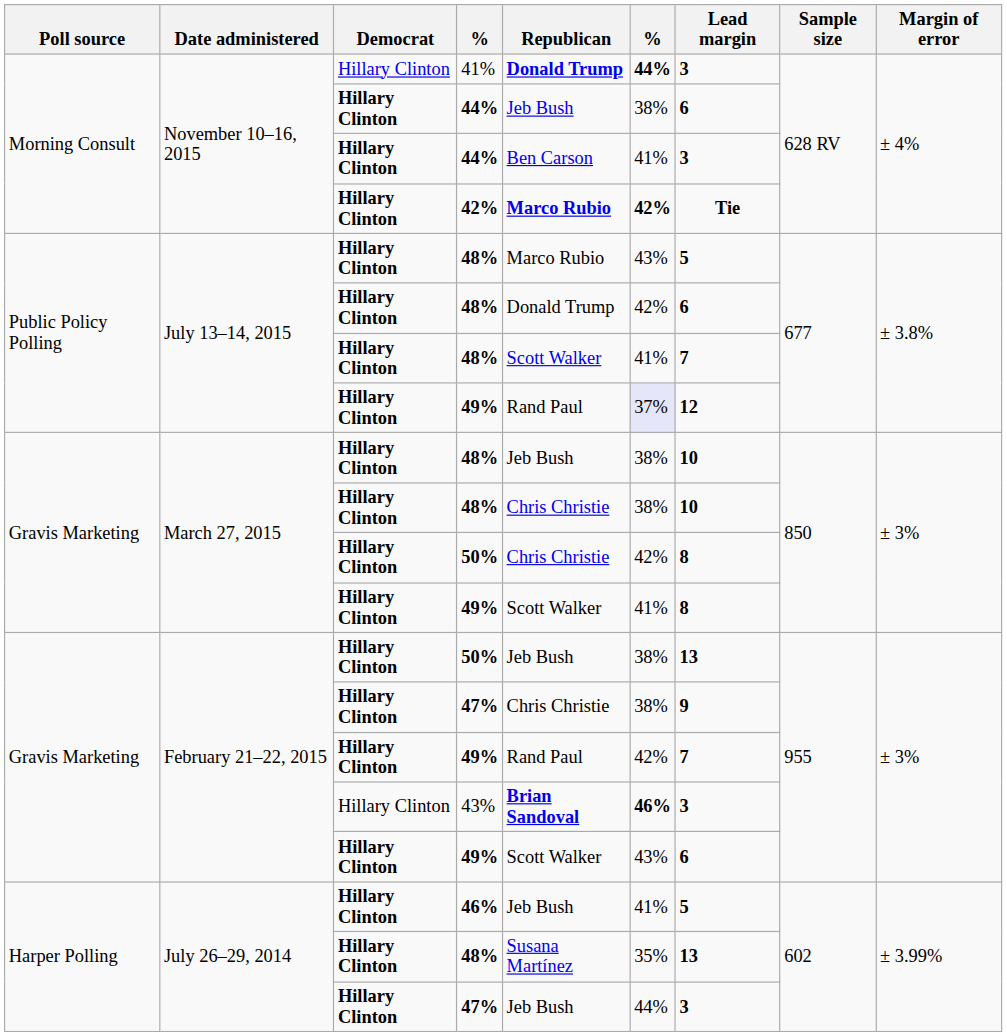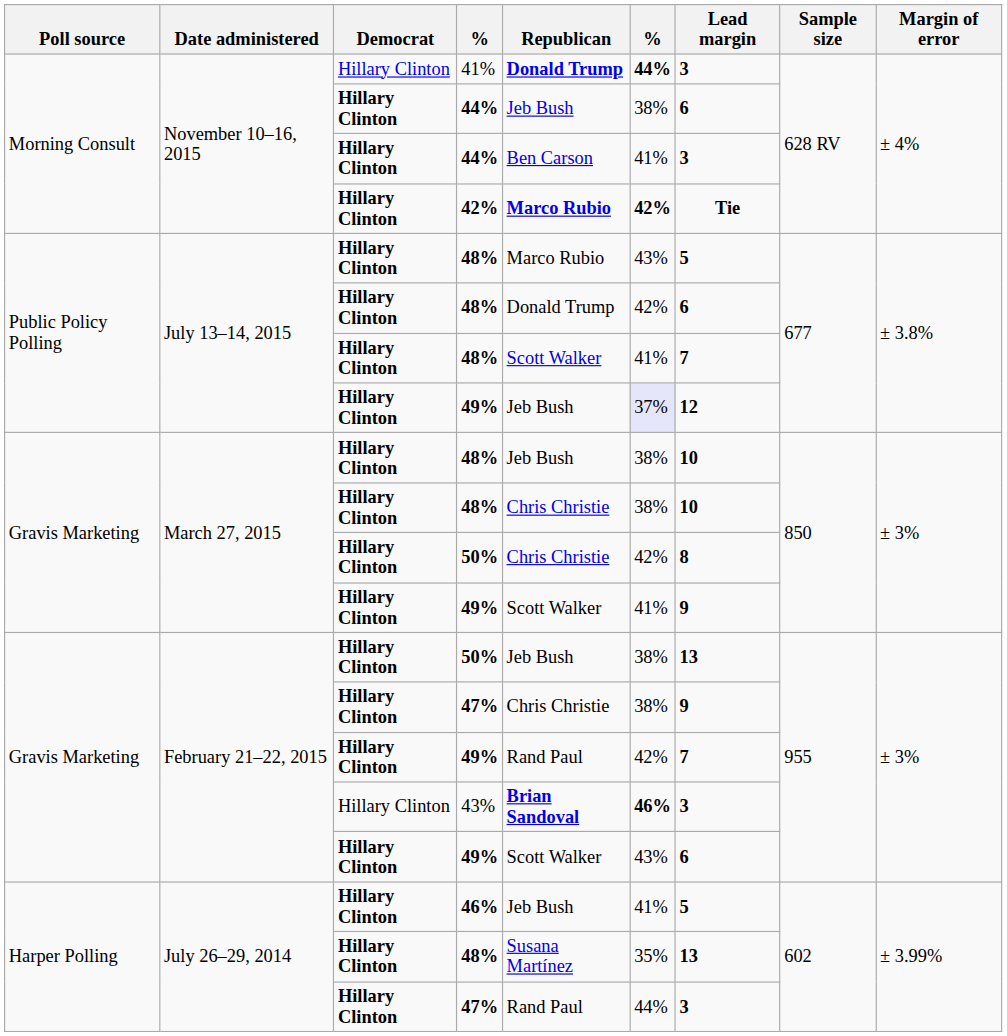 <table class="wikitable">
 <tr valign=bottom>
 <th>Poll source</th>
 <th>Date administered</th>
 <th>Democrat</th>
 <th>%</th>
 <th>Republican</th>
 <th>%</th>
 <th>Lead margin</th>
 <th>Sample size</th>
 <th>Margin of error</th>
 </tr>
 <tr>
 <td rowspan=4>Morning Consult</td>
 <td rowspan=4>November 10–16, 2015</td>
 <td><a href='#'>Hillary Clinton</a></td>
 <td>41%</td>
 <td><strong><a href='#'>Donald Trump</a></strong></td>
 <td><strong>44%</strong></td>
 <td><strong>3</strong></td>
 <td rowspan=4>628 RV</td>
 <td rowspan=4>± 4%</td>
 </tr>
 <tr>
 <td><strong>Hillary Clinton</strong></td>
 <td><strong>44%</strong></td>
 <td><a href='#'>Jeb Bush</a></td>
 <td>38%</td>
 <td><strong>6</strong></td>
 </tr>
 <tr>
 <td><strong>Hillary Clinton</strong></td>
 <td><strong>44%</strong></td>
 <td><a href='#'>Ben Carson</a></td>
 <td>41%</td>
 <td><strong>3</strong></td>
 </tr>
 <tr>
 <td><strong>Hillary Clinton</strong></td>
 <td><strong>42%</strong></td>
 <td><strong><a href='#'>Marco Rubio</a></strong></td>
 <td><strong>42%</strong></td>
 <td align="center"><strong>Tie</strong></td>
 </tr>
 <tr>
 <td rowspan=4>Public Policy Polling</td>
 <td rowspan=4>July 13–14, 2015</td>
 <td><strong>Hillary Clinton</strong></td>
 <td><strong>48%</strong></td>
 <td>Marco Rubio</td>
 <td>43%</td>
 <td><strong>5</strong></td>
 <td rowspan=4>677</td>
 <td rowspan=4>± 3.8%</td>
 </tr>
 <tr>
 <td><strong>Hillary Clinton</strong></td>
 <td><strong>48%</strong></td>
 <td>Donald Trump</td>
 <td>42%</td>
 <td><strong>6</strong></td>
 </tr>
 <tr>
 <td><strong>Hillary Clinton</strong></td>
 <td><strong>48%</strong></td>
 <td><a href='#'>Scott Walker</a></td>
 <td>41%</td>
 <td><strong>7</strong></td>
 </tr>
 <tr>
 <td><strong>Hillary Clinton</strong></td>
 <td><strong>49%</strong></td>
-<td>Rand Paul</td>
+<td>Jeb Bush</td>
 <td style="background: lavender;">37%</td>
 <td><strong>12</strong></td>
 </tr>
 <tr>
 <td rowspan=4>Gravis Marketing</td>
 <td rowspan=4>March 27, 2015</td>
 <td><strong>Hillary Clinton</strong></td>
 <td><strong>48%</strong></td>
 <td>Jeb Bush</td>
 <td>38%</td>
 <td><strong>10</strong></td>
 <td rowspan=4>850</td>
 <td rowspan=4>± 3%</td>
 </tr>
 <tr>
 <td><strong>Hillary Clinton</strong></td>
 <td><strong>48%</strong></td>
 <td><a href='#'>Chris Christie</a></td>
 <td>38%</td>
 <td><strong>10</strong></td>
 </tr>
 <tr>
 <td><strong>Hillary Clinton</strong></td>
 <td><strong>50%</strong></td>
 <td><a href='#'>Chris Christie</a></td>
 <td>42%</td>
 <td><strong>8</strong></td>
 </tr>
 <tr>
 <td><strong>Hillary Clinton</strong></td>
 <td><strong>49%</strong></td>
 <td>Scott Walker</td>
 <td>41%</td>
-<td><strong>8</strong></td>
+<td><strong>9</strong></td>
 </tr>
 <tr>
 <td rowspan=5>Gravis Marketing</td>
 <td rowspan=5>February 21–22, 2015</td>
 <td><strong>Hillary Clinton</strong></td>
 <td><strong>50%</strong></td>
 <td>Jeb Bush</td>
 <td>38%</td>
 <td><strong>13</strong></td>
 <td rowspan=5>955</td>
 <td rowspan=5>± 3%</td>
 </tr>
 <tr>
 <td><strong>Hillary Clinton</strong></td>
 <td><strong>47%</strong></td>
 <td>Chris Christie</td>
 <td>38%</td>
 <td><strong>9</strong></td>
 </tr>
 <tr>
 <td><strong>Hillary Clinton</strong></td>
 <td><strong>49%</strong></td>
 <td>Rand Paul</td>
 <td>42%</td>
 <td><strong>7</strong></td>
 </tr>
 <tr>
 <td>Hillary Clinton</td>
 <td>43%</td>
 <td><strong><a href='#'>Brian Sandoval</a></strong></td>
 <td><strong>46%</strong></td>
 <td><strong>3</strong></td>
 </tr>
 <tr>
 <td><strong>Hillary Clinton</strong></td>
 <td><strong>49%</strong></td>
 <td>Scott Walker</td>
 <td>43%</td>
 <td><strong>6</strong></td>
 </tr>
 <tr>
 <td rowspan=3>Harper Polling</td>
 <td rowspan=3>July 26–29, 2014</td>
 <td><strong>Hillary Clinton</strong></td>
 <td><strong>46%</strong></td>
 <td>Jeb Bush</td>
 <td>41%</td>
 <td><strong>5</strong></td>
 <td rowspan=3>602</td>
 <td rowspan=3>± 3.99%</td>
 </tr>
 <tr>
 <td><strong>Hillary Clinton</strong></td>
 <td><strong>48%</strong></td>
 <td><a href='#'>Susana Martínez</a></td>
 <td>35%</td>
 <td><strong>13</strong></td>
 </tr>
 <tr>
 <td><strong>Hillary Clinton</strong></td>
 <td><strong>47%</strong></td>
-<td>Jeb Bush</td>
+<td>Rand Paul</td>
 <td>44%</td>
 <td><strong>3</strong></td>
 </tr>
 </table>
